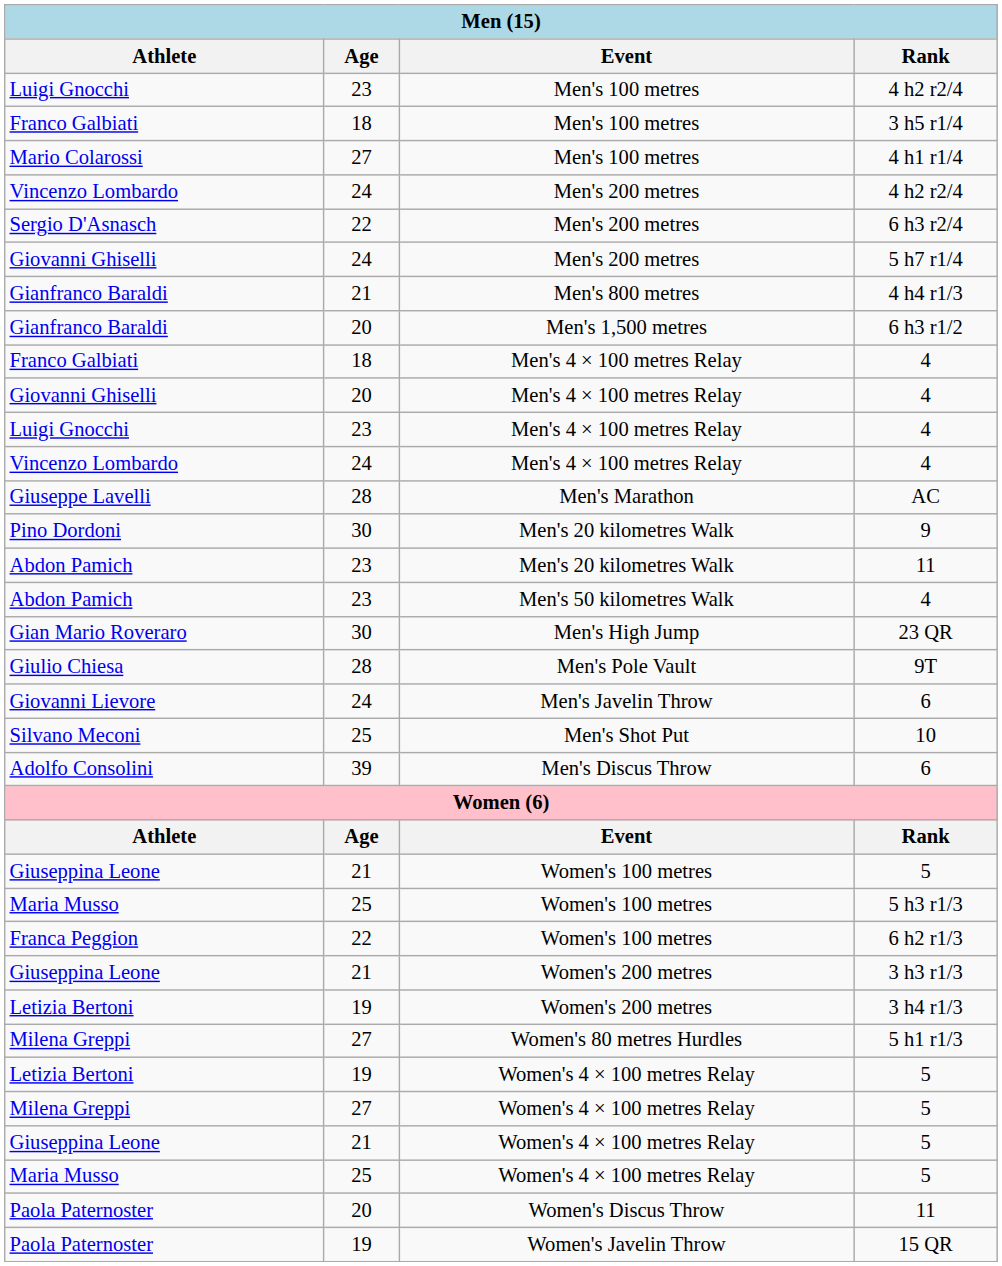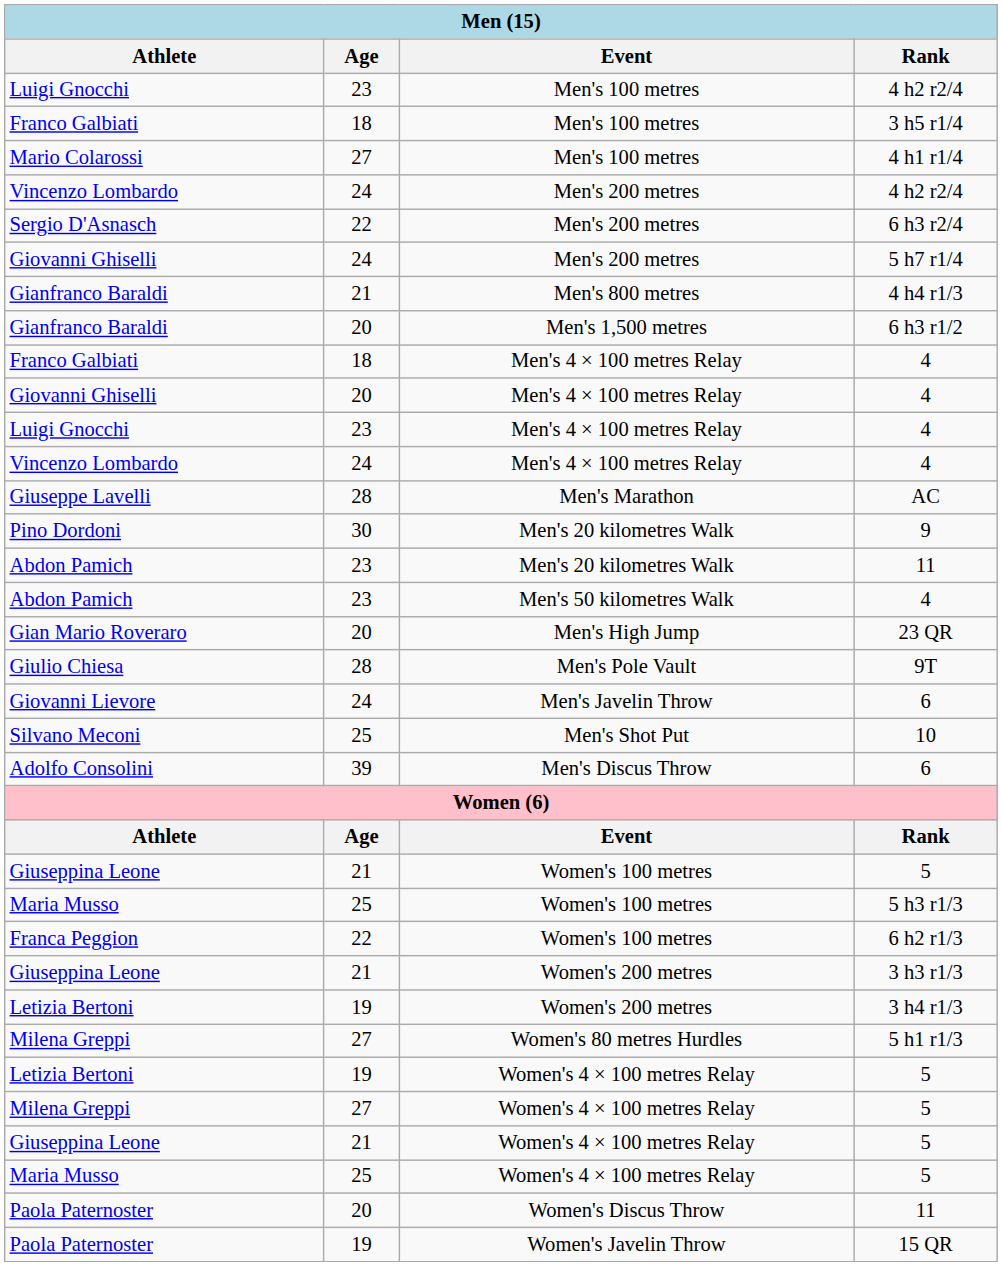 <table class="wikitable" width=55% style="font-size:90%; text-align:center;">
 <tr>
 <td colspan=4 bgcolor=lightblue><strong>Men (15)</strong></td>
 </tr>
 <tr>
 <th>Athlete</th>
 <th>Age</th>
 <th>Event</th>
 <th>Rank</th>
 </tr>
 <tr>
 <td align=left><a href='#'>Luigi Gnocchi</a></td>
 <td>23</td>
 <td>Men's 100 metres</td>
 <td>4 h2 r2/4</td>
 </tr>
 <tr>
 <td align=left><a href='#'>Franco Galbiati</a></td>
 <td>18</td>
 <td>Men's 100 metres</td>
 <td>3 h5 r1/4</td>
 </tr>
 <tr>
 <td align=left><a href='#'>Mario Colarossi</a></td>
 <td>27</td>
 <td>Men's 100 metres</td>
 <td>4 h1 r1/4</td>
 </tr>
 <tr>
 <td align=left><a href='#'>Vincenzo Lombardo</a></td>
 <td>24</td>
 <td>Men's 200 metres</td>
 <td>4 h2 r2/4</td>
 </tr>
 <tr>
 <td align=left><a href='#'>Sergio D'Asnasch</a></td>
 <td>22</td>
 <td>Men's 200 metres</td>
 <td>6 h3 r2/4</td>
 </tr>
 <tr>
 <td align=left><a href='#'>Giovanni Ghiselli</a></td>
 <td>24</td>
 <td>Men's 200 metres</td>
 <td>5 h7 r1/4</td>
 </tr>
 <tr>
 <td align=left><a href='#'>Gianfranco Baraldi</a></td>
 <td>21</td>
 <td>Men's 800 metres</td>
 <td>4 h4 r1/3</td>
 </tr>
 <tr>
 <td align=left><a href='#'>Gianfranco Baraldi</a></td>
 <td>20</td>
 <td>Men's 1,500 metres</td>
 <td>6 h3 r1/2</td>
 </tr>
 <tr>
 <td align=left><a href='#'>Franco Galbiati</a></td>
 <td>18</td>
 <td>Men's 4 × 100 metres Relay</td>
 <td>4</td>
 </tr>
 <tr>
 <td align=left><a href='#'>Giovanni Ghiselli</a></td>
 <td>20</td>
 <td>Men's 4 × 100 metres Relay</td>
 <td>4</td>
 </tr>
 <tr>
 <td align=left><a href='#'>Luigi Gnocchi</a></td>
 <td>23</td>
 <td>Men's 4 × 100 metres Relay</td>
 <td>4</td>
 </tr>
 <tr>
 <td align=left><a href='#'>Vincenzo Lombardo</a></td>
 <td>24</td>
 <td>Men's 4 × 100 metres Relay</td>
 <td>4</td>
 </tr>
 <tr>
 <td align=left><a href='#'>Giuseppe Lavelli</a></td>
 <td>28</td>
 <td>Men's Marathon</td>
 <td>AC</td>
 </tr>
 <tr>
 <td align=left><a href='#'>Pino Dordoni</a></td>
 <td>30</td>
 <td>Men's 20 kilometres Walk</td>
 <td>9</td>
 </tr>
 <tr>
 <td align=left><a href='#'>Abdon Pamich</a></td>
 <td>23</td>
 <td>Men's 20 kilometres Walk</td>
 <td>11</td>
 </tr>
 <tr>
 <td align=left><a href='#'>Abdon Pamich</a></td>
 <td>23</td>
 <td>Men's 50 kilometres Walk</td>
 <td>4</td>
 </tr>
 <tr>
 <td align=left><a href='#'>Gian Mario Roveraro</a></td>
-<td>30</td>
+<td>20</td>
 <td>Men's High Jump</td>
 <td>23 QR</td>
 </tr>
 <tr>
 <td align=left><a href='#'>Giulio Chiesa</a></td>
 <td>28</td>
 <td>Men's Pole Vault</td>
 <td>9T</td>
 </tr>
 <tr>
 <td align=left><a href='#'>Giovanni Lievore</a></td>
 <td>24</td>
 <td>Men's Javelin Throw</td>
 <td>6</td>
 </tr>
 <tr>
 <td align=left><a href='#'>Silvano Meconi</a></td>
 <td>25</td>
 <td>Men's Shot Put</td>
 <td>10</td>
 </tr>
 <tr>
 <td align=left><a href='#'>Adolfo Consolini</a></td>
 <td>39</td>
 <td>Men's Discus Throw</td>
 <td>6</td>
 </tr>
 <tr>
 <td colspan=4 bgcolor=pink><strong>Women (6)</strong></td>
 </tr>
 <tr>
 <th>Athlete</th>
 <th>Age</th>
 <th>Event</th>
 <th>Rank</th>
 </tr>
 <tr>
 <td align=left><a href='#'>Giuseppina Leone</a></td>
 <td>21</td>
 <td>Women's 100 metres</td>
 <td>5</td>
 </tr>
 <tr>
 <td align=left><a href='#'>Maria Musso</a></td>
 <td>25</td>
 <td>Women's 100 metres</td>
 <td>5 h3 r1/3</td>
 </tr>
 <tr>
 <td align=left><a href='#'>Franca Peggion</a></td>
 <td>22</td>
 <td>Women's 100 metres</td>
 <td>6 h2 r1/3</td>
 </tr>
 <tr>
 <td align=left><a href='#'>Giuseppina Leone</a></td>
 <td>21</td>
 <td>Women's 200 metres</td>
 <td>3 h3 r1/3</td>
 </tr>
 <tr>
 <td align=left><a href='#'>Letizia Bertoni</a></td>
 <td>19</td>
 <td>Women's 200 metres</td>
 <td>3 h4 r1/3</td>
 </tr>
 <tr>
 <td align=left><a href='#'>Milena Greppi</a></td>
 <td>27</td>
 <td>Women's 80 metres Hurdles</td>
 <td>5 h1 r1/3</td>
 </tr>
 <tr>
 <td align=left><a href='#'>Letizia Bertoni</a></td>
 <td>19</td>
 <td>Women's 4 × 100 metres Relay</td>
 <td>5</td>
 </tr>
 <tr>
 <td align=left><a href='#'>Milena Greppi</a></td>
 <td>27</td>
 <td>Women's 4 × 100 metres Relay</td>
 <td>5</td>
 </tr>
 <tr>
 <td align=left><a href='#'>Giuseppina Leone</a></td>
 <td>21</td>
 <td>Women's 4 × 100 metres Relay</td>
 <td>5</td>
 </tr>
 <tr>
 <td align=left><a href='#'>Maria Musso</a></td>
 <td>25</td>
 <td>Women's 4 × 100 metres Relay</td>
 <td>5</td>
 </tr>
 <tr>
 <td align=left><a href='#'>Paola Paternoster</a></td>
 <td>20</td>
 <td>Women's Discus Throw</td>
 <td>11</td>
 </tr>
 <tr>
 <td align=left><a href='#'>Paola Paternoster</a></td>
 <td>19</td>
 <td>Women's Javelin Throw</td>
 <td>15 QR</td>
 </tr>
 </table>
